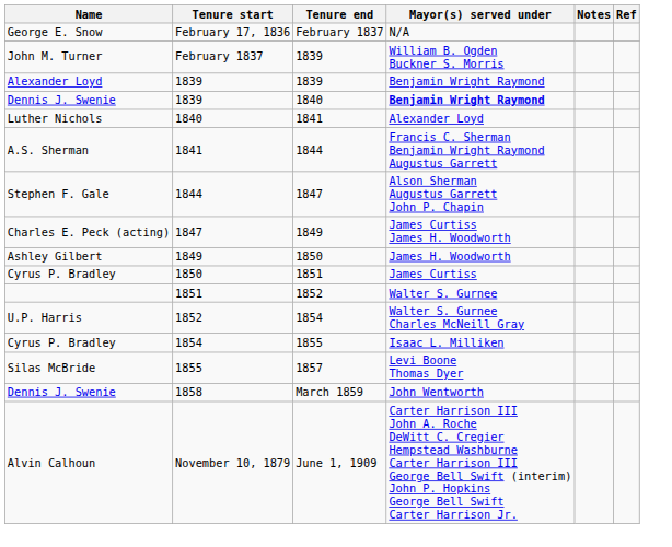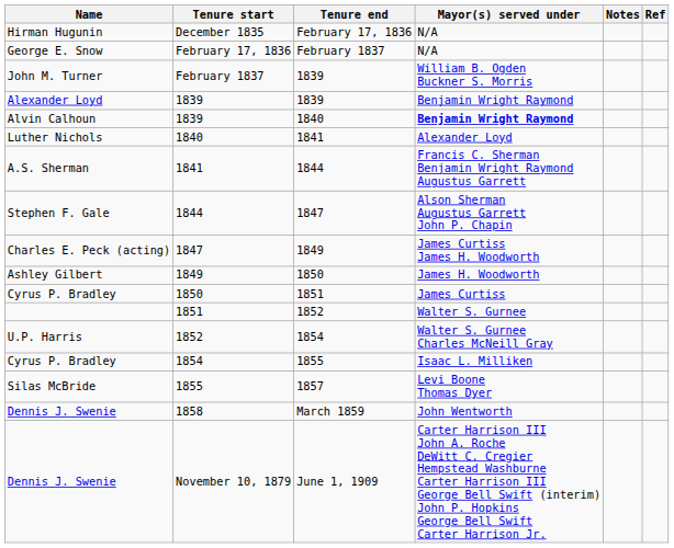 <table class="wikitable">
 <tr>
 <th>Name</th>
 <th>Tenure start</th>
 <th>Tenure end</th>
 <th>Mayor(s) served under</th>
 <th>Notes</th>
 <th>Ref</th>
+</tr>
+<tr>
+<td>Hirman Hugunin</td>
+<td>December 1835</td>
+<td>February 17, 1836</td>
+<td>N/A</td>
+<td></td>
+<td></td>
 </tr>
 <tr>
 <td>George E. Snow</td>
 <td>February 17, 1836</td>
 <td>February 1837</td>
 <td>N/A</td>
 <td></td>
 <td></td>
 </tr>
 <tr>
 <td>John M. Turner</td>
 <td>February 1837</td>
 <td>1839</td>
 <td><a href='#'>William B. Ogden</a><br><a href='#'>Buckner S. Morris</a></td>
 <td></td>
 <td></td>
 </tr>
 <tr>
 <td><a href='#'>Alexander Loyd</a></td>
 <td>1839</td>
 <td>1839</td>
 <td><a href='#'>Benjamin Wright Raymond</a></td>
 <td></td>
 <td></td>
 </tr>
 <tr>
-<td><a href='#'>Dennis J. Swenie</a></td>
+<td>Alvin Calhoun</td>
 <td>1839</td>
 <td>1840</td>
 <td><strong><a href='#'>Benjamin Wright Raymond</a></strong></td>
 <td></td>
 <td></td>
 </tr>
 <tr>
 <td>Luther Nichols</td>
 <td>1840</td>
 <td>1841</td>
 <td><a href='#'>Alexander Loyd</a></td>
 <td></td>
 <td></td>
 </tr>
 <tr>
 <td>A.S. Sherman</td>
 <td>1841</td>
 <td>1844</td>
 <td><a href='#'>Francis C. Sherman</a><br><a href='#'>Benjamin Wright Raymond</a><br><a href='#'>Augustus Garrett</a></td>
 <td></td>
 <td></td>
 </tr>
 <tr>
 <td>Stephen F. Gale</td>
 <td>1844</td>
 <td>1847</td>
 <td><a href='#'>Alson Sherman</a><br><a href='#'>Augustus Garrett</a><br><a href='#'>John P. Chapin</a></td>
 <td></td>
 <td></td>
 </tr>
 <tr>
 <td>Charles E. Peck (acting)</td>
 <td>1847</td>
 <td>1849</td>
 <td><a href='#'>James Curtiss</a><br><a href='#'>James H. Woodworth</a></td>
 <td></td>
 <td></td>
 </tr>
 <tr>
 <td>Ashley Gilbert</td>
 <td>1849</td>
 <td>1850</td>
 <td><a href='#'>James H. Woodworth</a></td>
 <td></td>
 <td></td>
 </tr>
 <tr>
 <td>Cyrus P. Bradley</td>
 <td>1850</td>
 <td>1851</td>
 <td><a href='#'>James Curtiss</a></td>
 <td></td>
 <td></td>
 </tr>
 <tr>
 <td></td>
 <td>1851</td>
 <td>1852</td>
 <td><a href='#'>Walter S. Gurnee</a></td>
 <td></td>
 <td></td>
 </tr>
 <tr>
 <td>U.P. Harris</td>
 <td>1852</td>
 <td>1854</td>
 <td><a href='#'>Walter S. Gurnee</a><br><a href='#'>Charles McNeill Gray</a></td>
 <td></td>
 <td></td>
 </tr>
 <tr>
 <td>Cyrus P. Bradley</td>
 <td>1854</td>
 <td>1855</td>
 <td><a href='#'>Isaac L. Milliken</a></td>
 <td></td>
 <td></td>
 </tr>
 <tr>
 <td>Silas McBride</td>
 <td>1855</td>
 <td>1857</td>
 <td><a href='#'>Levi Boone</a><br><a href='#'>Thomas Dyer</a></td>
 <td></td>
 <td></td>
 </tr>
 <tr>
 <td><a href='#'>Dennis J. Swenie</a></td>
 <td>1858</td>
 <td>March 1859</td>
 <td><a href='#'>John Wentworth</a></td>
 <td></td>
 <td></td>
 </tr>
 <tr>
-<td>Alvin Calhoun</td>
+<td><a href='#'>Dennis J. Swenie</a></td>
 <td>November 10, 1879</td>
 <td>June 1, 1909</td>
 <td><a href='#'>Carter Harrison III</a><br><a href='#'>John A. Roche</a><br><a href='#'>DeWitt C. Cregier</a><br><a href='#'>Hempstead Washburne</a><br><a href='#'>Carter Harrison III</a><br><a href='#'>George Bell Swift</a> (interim)<br><a href='#'>John P. Hopkins</a><br><a href='#'>George Bell Swift</a><br><a href='#'>Carter Harrison Jr.</a></td>
 <td></td>
 <td></td>
 </tr>
 </table>
